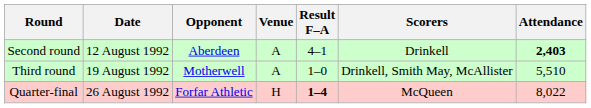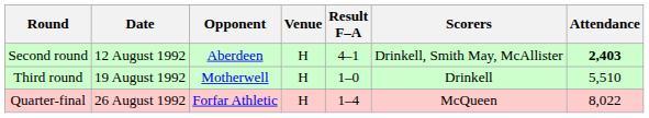 <table class="wikitable sortable" style="text-align:center;">
 <tr>
 <th>Round</th>
 <th>Date</th>
 <th>Opponent</th>
 <th>Venue</th>
 <th>Result<br>F–A</th>
 <th class=unsortable>Scorers</th>
 <th>Attendance</th>
 </tr>
 <tr bgcolor="#CCFFCC">
 <td>Second round</td>
 <td>12 August 1992</td>
 <td><a href='#'>Aberdeen</a></td>
-<td>A</td>
+<td>H</td>
 <td>4–1</td>
-<td>Drinkell</td>
+<td>Drinkell, Smith May, McAllister</td>
 <td><strong>2,403</strong></td>
 </tr>
 <tr bgcolor="#CCFFCC">
 <td>Third round</td>
 <td>19 August 1992</td>
 <td><a href='#'>Motherwell</a></td>
-<td>A</td>
+<td>H</td>
 <td>1–0</td>
-<td>Drinkell, Smith May, McAllister</td>
+<td>Drinkell</td>
 <td>5,510</td>
 </tr>
 <tr bgcolor="#FFCCCC">
 <td>Quarter-final</td>
 <td>26 August 1992</td>
 <td><a href='#'>Forfar Athletic</a></td>
 <td>H</td>
-<td><strong>1–4</strong></td>
+<td>1–4</td>
 <td>McQueen</td>
 <td>8,022</td>
 </tr>
 </table>
